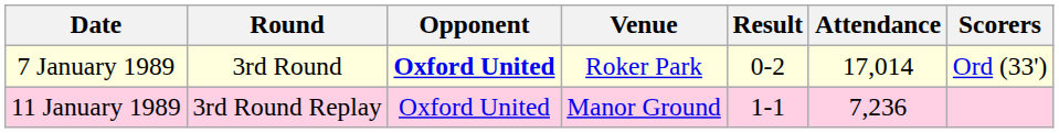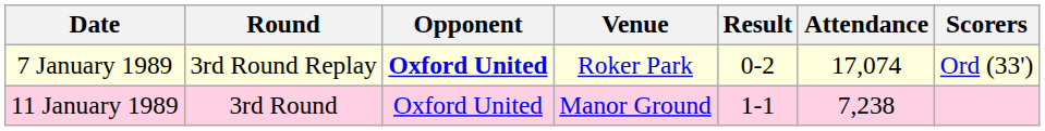 <table class="wikitable sortable" style="font-size:100%; text-align:center">
 <tr>
 <th>Date</th>
 <th>Round</th>
 <th>Opponent</th>
 <th>Venue</th>
 <th>Result</th>
 <th>Attendance</th>
 <th>Scorers</th>
 </tr>
 <tr style="background-color: #ffffdd;">
 <td>7 January 1989</td>
-<td>3rd Round</td>
+<td>3rd Round Replay</td>
 <td><strong><a href='#'>Oxford United</a></strong></td>
 <td><a href='#'>Roker Park</a></td>
 <td>0-2</td>
-<td>17,014</td>
+<td>17,074</td>
 <td><a href='#'>Ord</a> (33')</td>
 </tr>
 <tr style="background-color: #ffd0e3;">
 <td>11 January 1989</td>
-<td>3rd Round Replay</td>
+<td>3rd Round</td>
 <td><a href='#'>Oxford United</a></td>
 <td><a href='#'>Manor Ground</a></td>
 <td>1-1</td>
-<td>7,236</td>
+<td>7,238</td>
 <td></td>
 </tr>
 </table>
